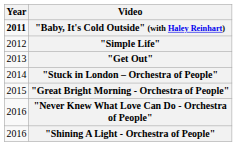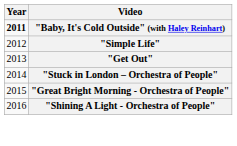 <table class="wikitable plainrowheaders">
 <tr>
 <th>Year</th>
 <th style="width:20em;">Video</th>
 </tr>
 <tr>
 <td><strong>2011</strong></td>
 <th scope="row">"Baby, It's Cold Outside" <small>(with <a href='#'>Haley Reinhart</a>)</small></th>
 </tr>
 <tr>
 <td>2012</td>
 <th scope="row">"Simple Life"</th>
 </tr>
 <tr>
 <td>2013</td>
 <th scope="row">"Get Out"</th>
 </tr>
 <tr>
 <td>2014</td>
 <th scope="row">"Stuck in London – Orchestra of People"</th>
 </tr>
 <tr>
 <td>2015</td>
 <th scope="row">"Great Bright Morning - Orchestra of People"</th>
 </tr>
 <tr>
 <td>2016</td>
-<th scope="row">"Never Knew What Love Can Do - Orchestra of People"</th>
-</tr>
-<tr>
-<td>2016</td>
 <th scope="row">"Shining A Light - Orchestra of People"</th>
 </tr>
 </table>
